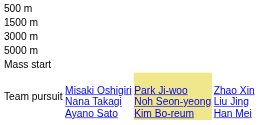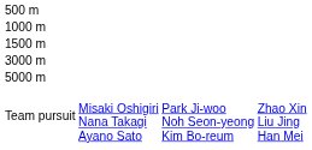 <table>
 <tr>
 <td>500 m<br></td>
+<td></td>
+<td></td>
+<td></td>
+</tr>
+<tr>
+<td>1000 m<br></td>
 <td></td>
 <td></td>
 <td></td>
 </tr>
 <tr>
 <td>1500 m<br></td>
 <td></td>
 <td></td>
 <td></td>
 </tr>
 <tr>
 <td>3000 m<br></td>
 <td></td>
 <td></td>
 <td></td>
 </tr>
 <tr>
 <td>5000 m<br></td>
 <td></td>
 <td></td>
 <td></td>
 </tr>
 <tr>
-<td>Mass start<br></td>
-<td></td>
-<td></td>
-<td></td>
-</tr>
-<tr>
 <td>Team pursuit<br></td>
 <td><br><a href='#'>Misaki Oshigiri</a><br><a href='#'>Nana Takagi</a><br><a href='#'>Ayano Sato</a></td>
-<td style="background: khaki;"><br><a href='#'>Park Ji-woo</a><br><a href='#'>Noh Seon-yeong</a><br><a href='#'>Kim Bo-reum</a></td>
+<td><br><a href='#'>Park Ji-woo</a><br><a href='#'>Noh Seon-yeong</a><br><a href='#'>Kim Bo-reum</a></td>
 <td><br><a href='#'>Zhao Xin</a><br><a href='#'>Liu Jing</a><br><a href='#'>Han Mei</a></td>
 </tr>
 </table>
